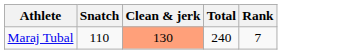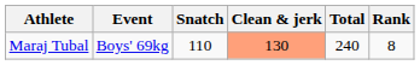 <table class="wikitable" style="font-size:90%">
 <tr>
 <th>Athlete</th>
+<th>Event</th>
 <th>Snatch</th>
 <th>Clean & jerk</th>
 <th>Total</th>
 <th>Rank</th>
 </tr>
 <tr>
 <td><a href='#'>Maraj Tubal</a></td>
+<td><a href='#'>Boys' 69kg</a></td>
 <td align=center>110</td>
 <td align=center style="background: lightsalmon;">130</td>
 <td align=center>240</td>
-<td align=center>7</td>
+<td align=center>8</td>
 </tr>
 </table>
